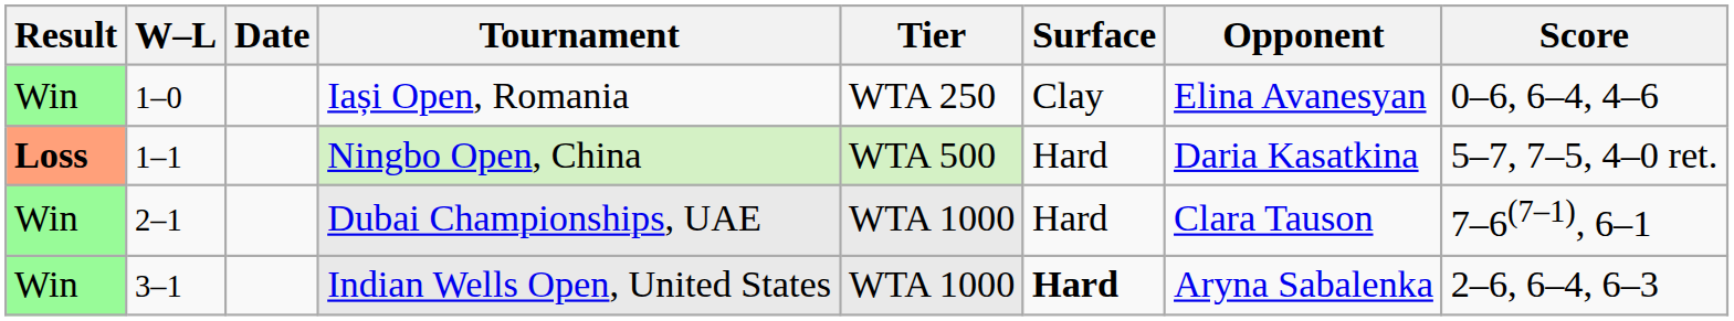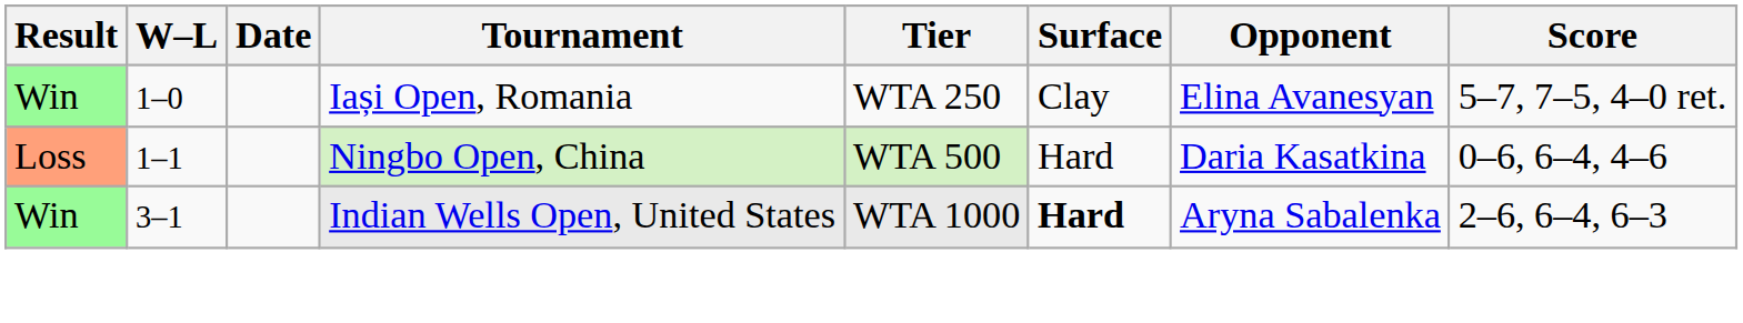 <table class="sortable wikitable">
 <tr>
 <th>Result</th>
 <th class="unsortable">W–L</th>
 <th>Date</th>
 <th>Tournament</th>
 <th>Tier</th>
 <th>Surface</th>
 <th>Opponent</th>
 <th class="unsortable">Score</th>
 </tr>
 <tr>
 <td bgcolor=98fb98>Win</td>
 <td><small>1–0</small></td>
 <td><a href='#'></a></td>
 <td><a href='#'>Iași Open</a>, Romania</td>
 <td>WTA 250</td>
 <td>Clay</td>
 <td> <a href='#'>Elina Avanesyan</a></td>
-<td>0–6, 6–4, 4–6</td>
+<td>5–7, 7–5, 4–0 ret.</td>
 </tr>
 <tr>
-<td bgcolor=ffa07a><strong>Loss</strong></td>
+<td bgcolor=ffa07a>Loss</td>
 <td><small>1–1</small></td>
 <td><a href='#'></a></td>
 <td style=background:#d4f1c5><a href='#'>Ningbo Open</a>, China</td>
 <td style=background:#d4f1c5>WTA 500</td>
 <td>Hard</td>
 <td> <a href='#'>Daria Kasatkina</a></td>
-<td>5–7, 7–5, 4–0 ret.</td>
-</tr>
-<tr>
-<td bgcolor=98fb98>Win</td>
-<td><small>2–1</small></td>
-<td><a href='#'></a></td>
-<td style=background:#e9e9e9><a href='#'>Dubai Championships</a>, UAE</td>
-<td style=background:#e9e9e9>WTA 1000</td>
-<td>Hard</td>
-<td> <a href='#'>Clara Tauson</a></td>
-<td>7–6<sup>(7–1)</sup>, 6–1</td>
+<td>0–6, 6–4, 4–6</td>
 </tr>
 <tr>
 <td bgcolor=98fb98>Win</td>
 <td><small>3–1</small></td>
 <td><a href='#'></a></td>
 <td style=background:#e9e9e9><a href='#'>Indian Wells Open</a>, United States</td>
 <td style=background:#e9e9e9>WTA 1000</td>
 <td><strong>Hard</strong></td>
 <td> <a href='#'>Aryna Sabalenka</a></td>
 <td>2–6, 6–4, 6–3</td>
 </tr>
 </table>
